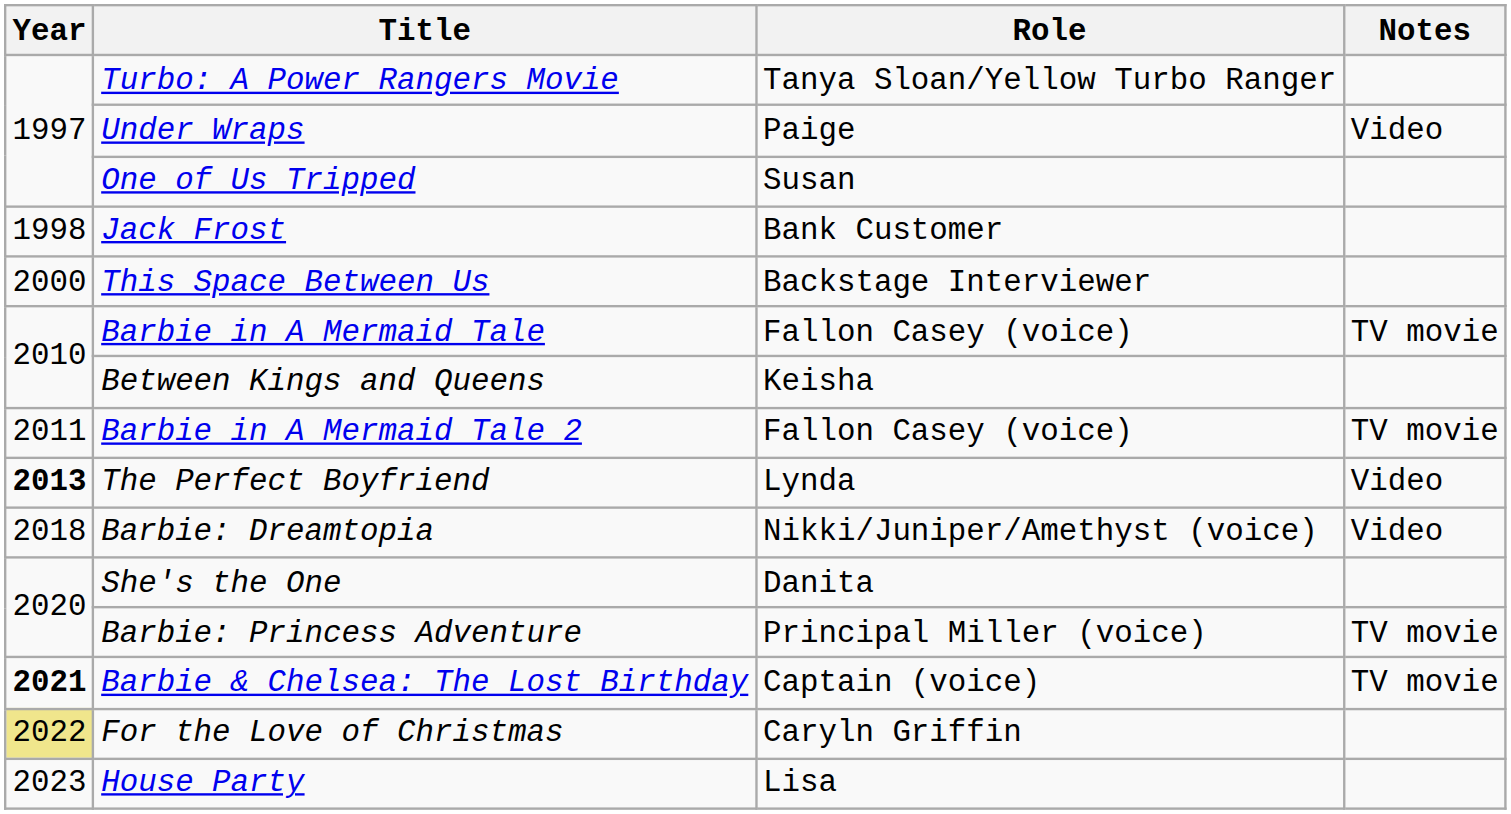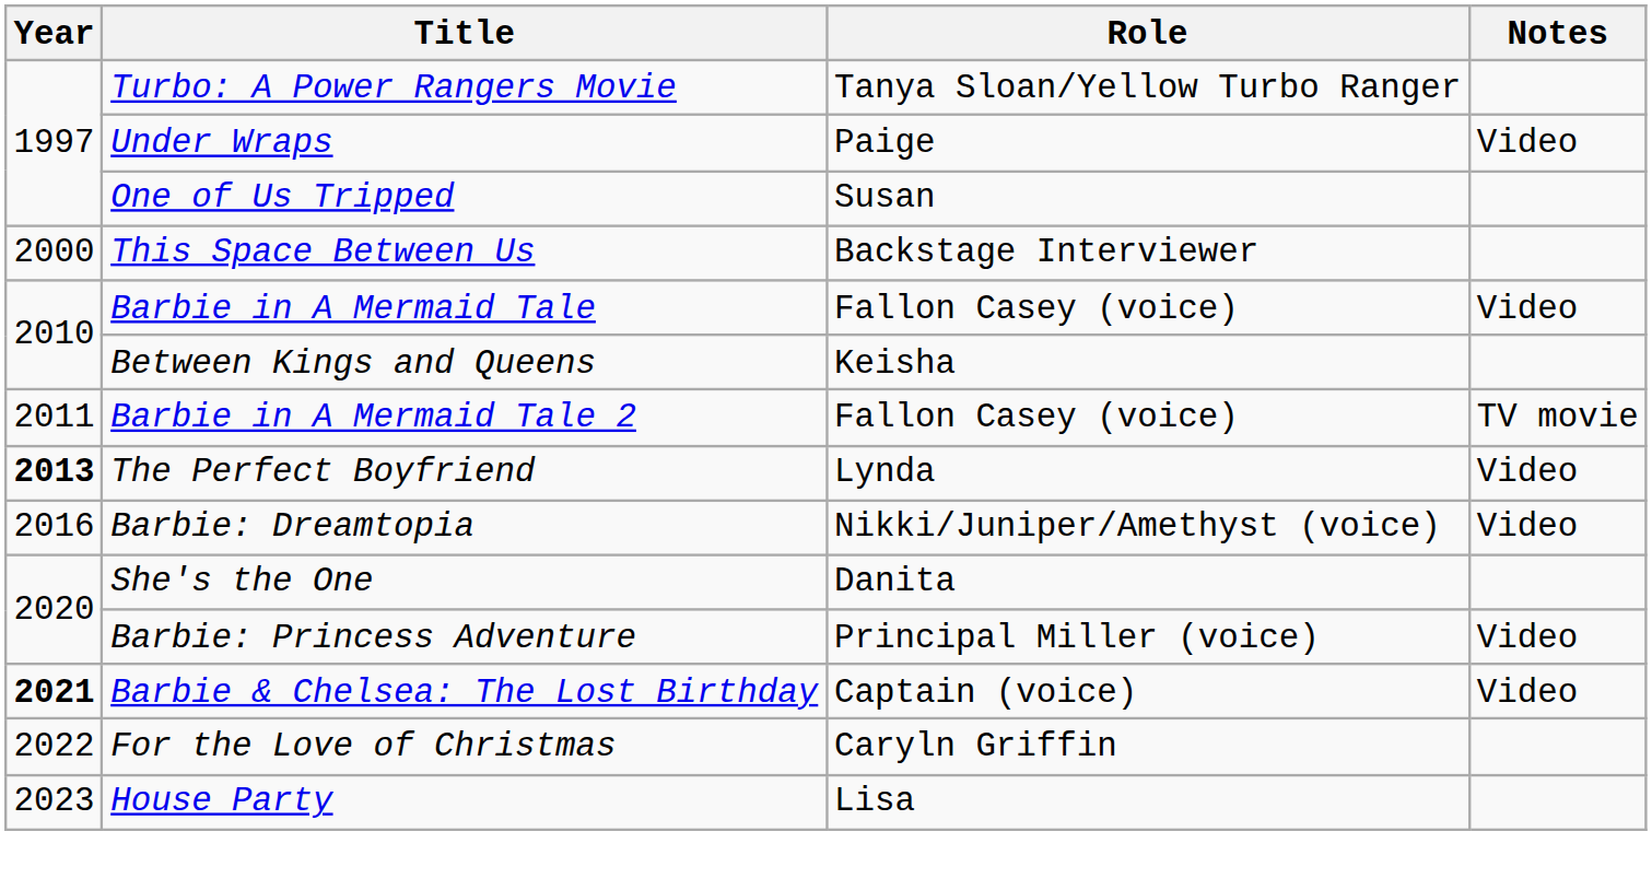 <table class="wikitable plainrowheaders sortable" style="margin-right: 0;">
 <tr>
 <th>Year</th>
 <th>Title</th>
 <th>Role</th>
 <th>Notes</th>
 </tr>
 <tr>
 <td rowspan=3>1997</td>
 <td><em><a href='#'>Turbo: A Power Rangers Movie</a></em></td>
 <td>Tanya Sloan/Yellow Turbo Ranger</td>
 <td></td>
 </tr>
 <tr>
 <td><em><a href='#'>Under Wraps</a></em></td>
 <td>Paige</td>
 <td>Video</td>
 </tr>
 <tr>
 <td><em><a href='#'>One of Us Tripped</a></em></td>
 <td>Susan</td>
 <td></td>
 </tr>
 <tr>
-<td>1998</td>
-<td><em><a href='#'>Jack Frost</a></em></td>
-<td>Bank Customer</td>
-<td></td>
-</tr>
-<tr>
 <td>2000</td>
 <td><em><a href='#'>This Space Between Us</a></em></td>
 <td>Backstage Interviewer</td>
 <td></td>
 </tr>
 <tr>
 <td rowspan=2>2010</td>
 <td><em><a href='#'>Barbie in A Mermaid Tale</a></em></td>
 <td>Fallon Casey (voice)</td>
-<td>TV movie</td>
+<td>Video</td>
 </tr>
 <tr>
 <td><em>Between Kings and Queens</em></td>
 <td>Keisha</td>
 <td></td>
 </tr>
 <tr>
 <td>2011</td>
 <td><em><a href='#'>Barbie in A Mermaid Tale 2</a></em></td>
 <td>Fallon Casey (voice)</td>
 <td>TV movie</td>
 </tr>
 <tr>
 <td><strong>2013</strong></td>
 <td><em>The Perfect Boyfriend</em></td>
 <td>Lynda</td>
 <td>Video</td>
 </tr>
 <tr>
-<td>2018</td>
+<td>2016</td>
 <td><em>Barbie: Dreamtopia</em></td>
 <td>Nikki/Juniper/Amethyst (voice)</td>
 <td>Video</td>
 </tr>
 <tr>
 <td rowspan=2>2020</td>
 <td><em>She's the One</em></td>
 <td>Danita</td>
 <td></td>
 </tr>
 <tr>
 <td><em>Barbie: Princess Adventure</em></td>
 <td>Principal Miller (voice)</td>
-<td>TV movie</td>
+<td>Video</td>
 </tr>
 <tr>
 <td><strong>2021</strong></td>
 <td><em><a href='#'>Barbie & Chelsea: The Lost Birthday</a></em></td>
 <td>Captain (voice)</td>
-<td>TV movie</td>
+<td>Video</td>
 </tr>
 <tr>
-<td style="background: khaki;">2022</td>
+<td>2022</td>
 <td><em>For the Love of Christmas</em></td>
 <td>Caryln Griffin</td>
 <td></td>
 </tr>
 <tr>
 <td>2023</td>
 <td><em><a href='#'>House Party</a></em></td>
 <td>Lisa</td>
 <td></td>
 </tr>
 </table>
